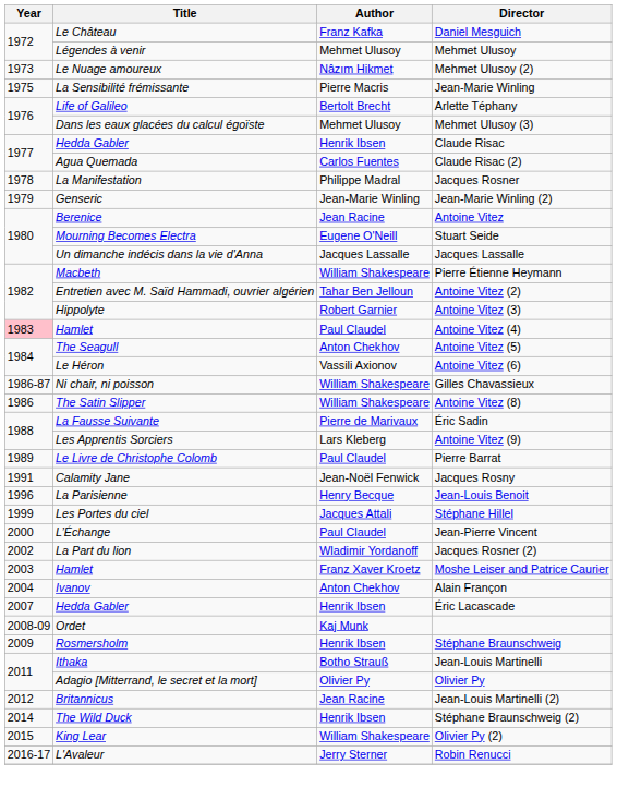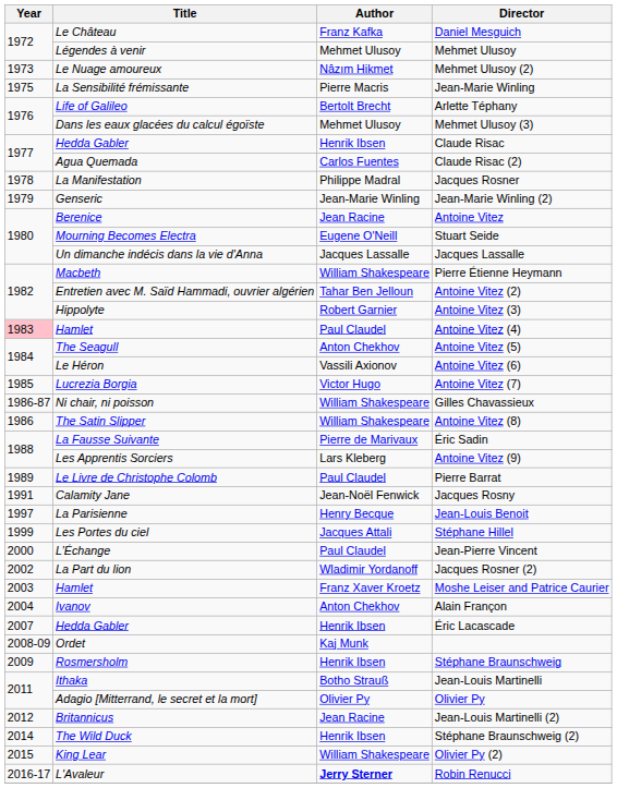 <table class="wikitable">
 <tr>
 <th>Year</th>
 <th>Title</th>
 <th>Author</th>
 <th>Director</th>
 </tr>
 <tr>
 <td rowspan=2>1972</td>
 <td><em>Le Château</em></td>
 <td><a href='#'>Franz Kafka</a></td>
 <td><a href='#'>Daniel Mesguich</a></td>
 </tr>
 <tr>
 <td><em>Légendes à venir</em></td>
 <td>Mehmet Ulusoy</td>
 <td>Mehmet Ulusoy</td>
 </tr>
 <tr>
 <td>1973</td>
 <td><em>Le Nuage amoureux</em></td>
 <td><a href='#'>Nâzım Hikmet</a></td>
 <td>Mehmet Ulusoy (2)</td>
 </tr>
 <tr>
 <td>1975</td>
 <td><em>La Sensibilité frémissante</em></td>
 <td>Pierre Macris</td>
 <td>Jean-Marie Winling</td>
 </tr>
 <tr>
 <td rowspan=2>1976</td>
 <td><em><a href='#'>Life of Galileo</a></em></td>
 <td><a href='#'>Bertolt Brecht</a></td>
 <td>Arlette Téphany</td>
 </tr>
 <tr>
 <td><em>Dans les eaux glacées du calcul égoïste</em></td>
 <td>Mehmet Ulusoy</td>
 <td>Mehmet Ulusoy (3)</td>
 </tr>
 <tr>
 <td rowspan=2>1977</td>
 <td><em><a href='#'>Hedda Gabler</a></em></td>
 <td><a href='#'>Henrik Ibsen</a></td>
 <td>Claude Risac</td>
 </tr>
 <tr>
 <td><em>Agua Quemada</em></td>
 <td><a href='#'>Carlos Fuentes</a></td>
 <td>Claude Risac (2)</td>
 </tr>
 <tr>
 <td>1978</td>
 <td><em>La Manifestation</em></td>
 <td>Philippe Madral</td>
 <td>Jacques Rosner</td>
 </tr>
 <tr>
 <td>1979</td>
 <td><em>Genseric</em></td>
 <td>Jean-Marie Winling</td>
 <td>Jean-Marie Winling (2)</td>
 </tr>
 <tr>
 <td rowspan=3>1980</td>
 <td><em><a href='#'>Berenice</a></em></td>
 <td><a href='#'>Jean Racine</a></td>
 <td><a href='#'>Antoine Vitez</a></td>
 </tr>
 <tr>
 <td><em><a href='#'>Mourning Becomes Electra</a></em></td>
 <td><a href='#'>Eugene O'Neill</a></td>
 <td>Stuart Seide</td>
 </tr>
 <tr>
 <td><em>Un dimanche indécis dans la vie d'Anna</em></td>
 <td>Jacques Lassalle</td>
 <td>Jacques Lassalle</td>
 </tr>
 <tr>
 <td rowspan=3>1982</td>
 <td><em><a href='#'>Macbeth</a></em></td>
 <td><a href='#'>William Shakespeare</a></td>
 <td>Pierre Étienne Heymann</td>
 </tr>
 <tr>
 <td><em>Entretien avec M. Saïd Hammadi, ouvrier algérien</em></td>
 <td><a href='#'>Tahar Ben Jelloun</a></td>
 <td><a href='#'>Antoine Vitez</a> (2)</td>
 </tr>
 <tr>
 <td><em>Hippolyte</em></td>
 <td><a href='#'>Robert Garnier</a></td>
 <td><a href='#'>Antoine Vitez</a> (3)</td>
 </tr>
 <tr>
 <td style="background: pink;">1983</td>
 <td><em><a href='#'>Hamlet</a></em></td>
 <td><a href='#'>Paul Claudel</a></td>
 <td><a href='#'>Antoine Vitez</a> (4)</td>
 </tr>
 <tr>
 <td rowspan=2>1984</td>
 <td><em><a href='#'>The Seagull</a></em></td>
 <td><a href='#'>Anton Chekhov</a></td>
 <td><a href='#'>Antoine Vitez</a> (5)</td>
 </tr>
 <tr>
 <td><em>Le Héron</em></td>
 <td>Vassili Axionov</td>
 <td><a href='#'>Antoine Vitez</a> (6)</td>
 </tr>
 <tr>
+<td>1985</td>
+<td><em><a href='#'>Lucrezia Borgia</a></em></td>
+<td><a href='#'>Victor Hugo</a></td>
+<td><a href='#'>Antoine Vitez</a> (7)</td>
+</tr>
+<tr>
 <td>1986-87</td>
 <td><em>Ni chair, ni poisson</em></td>
 <td><a href='#'>William Shakespeare</a></td>
 <td>Gilles Chavassieux</td>
 </tr>
 <tr>
 <td>1986</td>
 <td><em><a href='#'>The Satin Slipper</a></em></td>
 <td><a href='#'>William Shakespeare</a></td>
 <td><a href='#'>Antoine Vitez</a> (8)</td>
 </tr>
 <tr>
 <td rowspan=2>1988</td>
 <td><em><a href='#'>La Fausse Suivante</a></em></td>
 <td><a href='#'>Pierre de Marivaux</a></td>
 <td>Éric Sadin</td>
 </tr>
 <tr>
 <td><em>Les Apprentis Sorciers</em></td>
 <td>Lars Kleberg</td>
 <td><a href='#'>Antoine Vitez</a> (9)</td>
 </tr>
 <tr>
 <td>1989</td>
 <td><em><a href='#'>Le Livre de Christophe Colomb</a></em></td>
 <td><a href='#'>Paul Claudel</a></td>
 <td>Pierre Barrat</td>
 </tr>
 <tr>
 <td>1991</td>
 <td><em>Calamity Jane</em></td>
 <td>Jean-Noël Fenwick</td>
 <td>Jacques Rosny</td>
 </tr>
 <tr>
-<td>1996</td>
+<td>1997</td>
 <td><em>La Parisienne</em></td>
 <td><a href='#'>Henry Becque</a></td>
 <td><a href='#'>Jean-Louis Benoit</a></td>
 </tr>
 <tr>
 <td>1999</td>
 <td><em>Les Portes du ciel</em></td>
 <td><a href='#'>Jacques Attali</a></td>
 <td><a href='#'>Stéphane Hillel</a></td>
 </tr>
 <tr>
 <td>2000</td>
 <td><em>L’Échange</em></td>
 <td><a href='#'>Paul Claudel</a></td>
 <td>Jean-Pierre Vincent</td>
 </tr>
 <tr>
 <td>2002</td>
 <td><em>La Part du lion</em></td>
 <td><a href='#'>Wladimir Yordanoff</a></td>
 <td>Jacques Rosner (2)</td>
 </tr>
 <tr>
 <td>2003</td>
 <td><em><a href='#'>Hamlet</a></em></td>
 <td><a href='#'>Franz Xaver Kroetz</a></td>
 <td><a href='#'>Moshe Leiser and Patrice Caurier</a></td>
 </tr>
 <tr>
 <td>2004</td>
 <td><em><a href='#'>Ivanov</a></em></td>
 <td><a href='#'>Anton Chekhov</a></td>
 <td>Alain Françon</td>
 </tr>
 <tr>
 <td>2007</td>
 <td><em><a href='#'>Hedda Gabler</a></em></td>
 <td><a href='#'>Henrik Ibsen</a></td>
 <td>Éric Lacascade</td>
 </tr>
 <tr>
 <td>2008-09</td>
 <td><em>Ordet</em></td>
 <td><a href='#'>Kaj Munk</a></td>
 <td></td>
 </tr>
 <tr>
 <td>2009</td>
 <td><em><a href='#'>Rosmersholm</a></em></td>
 <td><a href='#'>Henrik Ibsen</a></td>
 <td><a href='#'>Stéphane Braunschweig</a></td>
 </tr>
 <tr>
 <td rowspan=2>2011</td>
 <td><em><a href='#'>Ithaka</a></em></td>
 <td><a href='#'>Botho Strauß</a></td>
 <td>Jean-Louis Martinelli</td>
 </tr>
 <tr>
 <td><em>Adagio [Mitterrand, le secret et la mort]</em></td>
 <td><a href='#'>Olivier Py</a></td>
 <td><a href='#'>Olivier Py</a></td>
 </tr>
 <tr>
 <td>2012</td>
 <td><em><a href='#'>Britannicus</a></em></td>
 <td><a href='#'>Jean Racine</a></td>
 <td>Jean-Louis Martinelli (2)</td>
 </tr>
 <tr>
 <td>2014</td>
 <td><em><a href='#'>The Wild Duck</a></em></td>
 <td><a href='#'>Henrik Ibsen</a></td>
 <td>Stéphane Braunschweig (2)</td>
 </tr>
 <tr>
 <td>2015</td>
 <td><em><a href='#'>King Lear</a></em></td>
 <td><a href='#'>William Shakespeare</a></td>
 <td><a href='#'>Olivier Py</a> (2)</td>
 </tr>
 <tr>
 <td>2016-17</td>
 <td><em>L'Avaleur</em></td>
-<td><a href='#'>Jerry Sterner</a></td>
+<td><strong><a href='#'>Jerry Sterner</a></strong></td>
 <td><a href='#'>Robin Renucci</a></td>
 </tr>
 <tr>
 </tr>
 </table>
